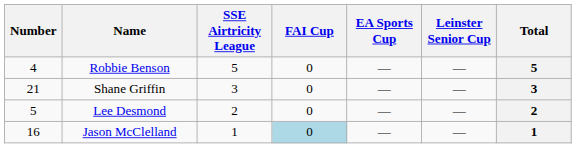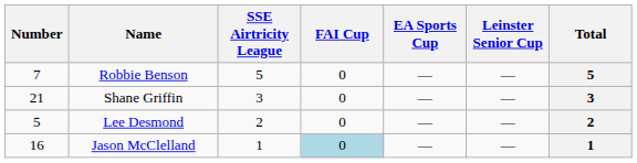 <table class="wikitable" style="font-size: 95%; text-align: center;">
 <tr>
 <th width=60>Number</th>
 <th width=150>Name</th>
 <th width=80><a href='#'>SSE Airtricity League</a></th>
 <th width=80><a href='#'>FAI Cup</a></th>
 <th width=80><a href='#'>EA Sports Cup</a></th>
 <th width=80><a href='#'>Leinster Senior Cup</a></th>
 <th width=80>Total</th>
 </tr>
 <tr>
-<td>4</td>
+<td>7</td>
 <td><a href='#'>Robbie Benson</a></td>
 <td>5 </td>
 <td>0 </td>
 <td colspan="1">—</td>
 <td colspan="1">—</td>
 <th>5 </th>
 </tr>
 <tr>
 <td>21</td>
 <td>Shane Griffin</td>
 <td>3 </td>
 <td>0 </td>
 <td colspan="1">—</td>
 <td colspan="1">—</td>
 <th>3 </th>
 </tr>
 <tr>
 <td>5</td>
 <td><a href='#'>Lee Desmond</a></td>
 <td>2 </td>
 <td>0 </td>
 <td colspan="1">—</td>
 <td colspan="1">—</td>
 <th>2 </th>
 </tr>
 <tr>
 <td>16</td>
 <td><a href='#'>Jason McClelland</a></td>
 <td>1 </td>
 <td style="background: lightblue;">0 </td>
 <td colspan="1">—</td>
 <td colspan="1">—</td>
 <th>1 </th>
 </tr>
 </table>
